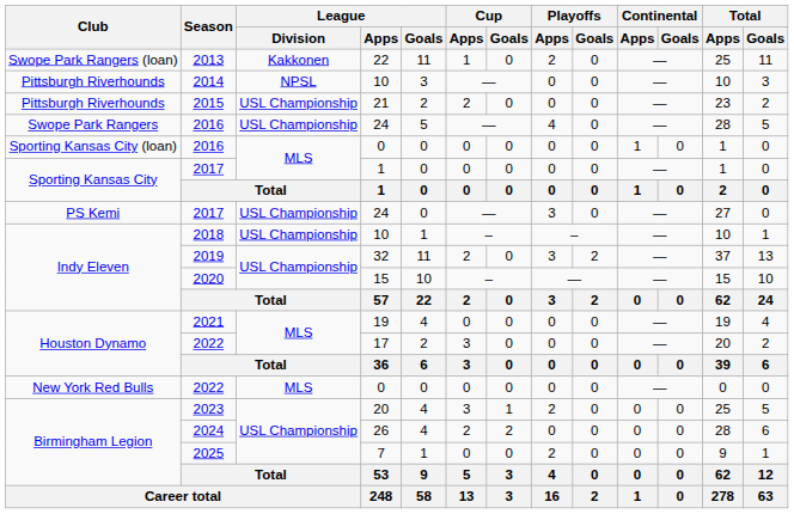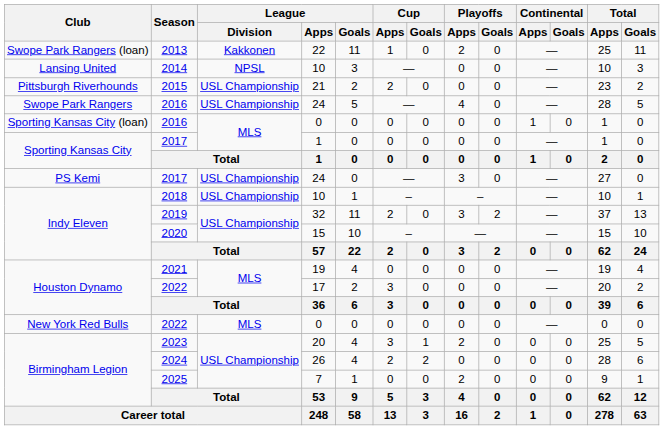 <table class="wikitable" style="text-align: center;">
 <tr>
 <th rowspan=2>Club</th>
 <th rowspan=2>Season</th>
 <th colspan=3>League</th>
 <th colspan=2>Cup</th>
 <th colspan=2>Playoffs</th>
 <th colspan=2>Continental</th>
 <th colspan=2>Total</th>
 </tr>
 <tr>
 <th>Division</th>
 <th>Apps</th>
 <th>Goals</th>
 <th>Apps</th>
 <th>Goals</th>
 <th>Apps</th>
 <th>Goals</th>
 <th>Apps</th>
 <th>Goals</th>
 <th>Apps</th>
 <th>Goals</th>
 </tr>
 <tr>
 <td><a href='#'>Swope Park Rangers</a> (loan)</td>
 <td><a href='#'>2013</a></td>
 <td><a href='#'>Kakkonen</a></td>
 <td>22</td>
 <td>11</td>
 <td>1</td>
 <td>0</td>
 <td>2</td>
 <td>0</td>
 <td colspan="2">—</td>
 <td>25</td>
 <td>11</td>
 </tr>
 <tr>
-<td><a href='#'>Pittsburgh Riverhounds</a></td>
+<td><a href='#'>Lansing United</a></td>
 <td><a href='#'>2014</a></td>
 <td><a href='#'>NPSL</a></td>
 <td>10</td>
 <td>3</td>
 <td colspan=2>—</td>
 <td>0</td>
 <td>0</td>
 <td colspan="2">—</td>
 <td>10</td>
 <td>3</td>
 </tr>
 <tr>
 <td><a href='#'>Pittsburgh Riverhounds</a></td>
 <td><a href='#'>2015</a></td>
 <td><a href='#'>USL Championship</a></td>
 <td>21</td>
 <td>2</td>
 <td>2</td>
 <td>0</td>
 <td>0</td>
 <td>0</td>
 <td colspan="2">—</td>
 <td>23</td>
 <td>2</td>
 </tr>
 <tr>
 <td><a href='#'>Swope Park Rangers</a></td>
 <td><a href='#'>2016</a></td>
 <td><a href='#'>USL Championship</a></td>
 <td>24</td>
 <td>5</td>
 <td colspan=2>—</td>
 <td>4</td>
 <td>0</td>
 <td colspan="2">—</td>
 <td>28</td>
 <td>5</td>
 </tr>
 <tr>
 <td><a href='#'>Sporting Kansas City</a> (loan)</td>
 <td><a href='#'>2016</a></td>
 <td rowspan=2><a href='#'>MLS</a></td>
 <td>0</td>
 <td>0</td>
 <td>0</td>
 <td>0</td>
 <td>0</td>
 <td>0</td>
 <td>1</td>
 <td>0</td>
 <td>1</td>
 <td>0</td>
 </tr>
 <tr>
 <td rowspan=2><a href='#'>Sporting Kansas City</a></td>
 <td><a href='#'>2017</a></td>
 <td>1</td>
 <td>0</td>
 <td>0</td>
 <td>0</td>
 <td>0</td>
 <td>0</td>
 <td colspan="2">—</td>
 <td>1</td>
 <td>0</td>
 </tr>
 <tr>
 <th colspan=2>Total</th>
 <th>1</th>
 <th>0</th>
 <th>0</th>
 <th>0</th>
 <th>0</th>
 <th>0</th>
 <th>1</th>
 <th>0</th>
 <th>2</th>
 <th>0</th>
 </tr>
 <tr>
 <td><a href='#'>PS Kemi</a></td>
 <td><a href='#'>2017</a></td>
 <td><a href='#'>USL Championship</a></td>
 <td>24</td>
 <td>0</td>
 <td colspan=2>—</td>
 <td>3</td>
 <td>0</td>
 <td colspan="2">—</td>
 <td>27</td>
 <td>0</td>
 </tr>
 <tr>
 <td rowspan=4><a href='#'>Indy Eleven</a></td>
 <td><a href='#'>2018</a></td>
 <td><a href='#'>USL Championship</a></td>
 <td>10</td>
 <td>1</td>
 <td colspan="2">–</td>
 <td colspan="2">–</td>
 <td colspan="2">—</td>
 <td>10</td>
 <td>1</td>
 </tr>
 <tr>
 <td><a href='#'>2019</a></td>
 <td rowspan="2"><a href='#'>USL Championship</a></td>
 <td>32</td>
 <td>11</td>
 <td>2</td>
 <td>0</td>
 <td>3</td>
 <td>2</td>
 <td colspan="2">—</td>
 <td>37</td>
 <td>13</td>
 </tr>
 <tr>
 <td><a href='#'>2020</a></td>
 <td>15</td>
 <td>10</td>
 <td colspan="2">–</td>
 <td colspan="2">—</td>
 <td colspan="2">—</td>
 <td>15</td>
 <td>10</td>
 </tr>
 <tr>
 <th colspan=2>Total</th>
 <th>57</th>
 <th>22</th>
 <th>2</th>
 <th>0</th>
 <th>3</th>
 <th>2</th>
 <th>0</th>
 <th>0</th>
 <th>62</th>
 <th>24</th>
 </tr>
 <tr>
 <td rowspan="3"><a href='#'>Houston Dynamo</a></td>
 <td><a href='#'>2021</a></td>
 <td rowspan="2"><a href='#'>MLS</a></td>
 <td>19</td>
 <td>4</td>
 <td>0</td>
 <td>0</td>
 <td>0</td>
 <td>0</td>
 <td colspan="2">—</td>
 <td>19</td>
 <td>4</td>
 </tr>
 <tr>
 <td><a href='#'>2022</a></td>
 <td>17</td>
 <td>2</td>
 <td>3</td>
 <td>0</td>
 <td>0</td>
 <td>0</td>
 <td colspan="2">—</td>
 <td>20</td>
 <td>2</td>
 </tr>
 <tr>
 <th colspan=2>Total</th>
 <th>36</th>
 <th>6</th>
 <th>3</th>
 <th>0</th>
 <th>0</th>
 <th>0</th>
 <th>0</th>
 <th>0</th>
 <th>39</th>
 <th>6</th>
 </tr>
 <tr>
 <td><a href='#'>New York Red Bulls</a></td>
 <td><a href='#'>2022</a></td>
 <td><a href='#'>MLS</a></td>
 <td>0</td>
 <td>0</td>
 <td>0</td>
 <td>0</td>
 <td>0</td>
 <td>0</td>
 <td colspan="2">—</td>
 <td>0</td>
 <td>0</td>
 </tr>
 <tr>
 <td rowspan="4"><a href='#'>Birmingham Legion</a></td>
 <td><a href='#'>2023</a></td>
 <td rowspan="3"><a href='#'>USL Championship</a></td>
 <td>20</td>
 <td>4</td>
 <td>3</td>
 <td>1</td>
 <td>2</td>
 <td>0</td>
 <td>0</td>
 <td>0</td>
 <td>25</td>
 <td>5</td>
 </tr>
 <tr>
 <td><a href='#'>2024</a></td>
 <td>26</td>
 <td>4</td>
 <td>2</td>
 <td>2</td>
 <td>0</td>
 <td>0</td>
 <td>0</td>
 <td>0</td>
 <td>28</td>
 <td>6</td>
 </tr>
 <tr>
 <td><a href='#'>2025</a></td>
 <td>7</td>
 <td>1</td>
 <td>0</td>
 <td>0</td>
 <td>2</td>
 <td>0</td>
 <td>0</td>
 <td>0</td>
 <td>9</td>
 <td>1</td>
 </tr>
 <tr>
 <th colspan=2>Total</th>
 <th>53</th>
 <th>9</th>
 <th>5</th>
 <th>3</th>
 <th>4</th>
 <th>0</th>
 <th>0</th>
 <th>0</th>
 <th>62</th>
 <th>12</th>
 </tr>
 <tr>
 <th colspan="3">Career total</th>
 <th>248</th>
 <th>58</th>
 <th>13</th>
 <th>3</th>
 <th>16</th>
 <th>2</th>
 <th>1</th>
 <th>0</th>
 <th>278</th>
 <th>63</th>
 </tr>
 </table>
